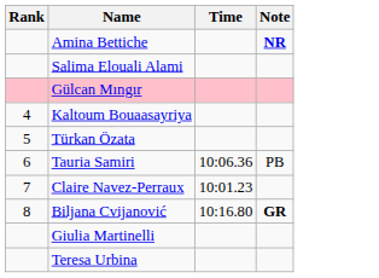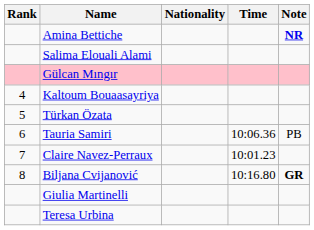 <table class="wikitable sortable" style="text-align:center">
 <tr>
 <th>Rank</th>
 <th>Name</th>
+<th>Nationality</th>
 <th>Time</th>
 <th>Note</th>
 </tr>
 <tr>
 <td></td>
 <td align="left"><a href='#'>Amina Bettiche</a></td>
+<td align="left"></td>
 <td></td>
 <td><strong><a href='#'>NR</a></strong></td>
 </tr>
 <tr>
 <td></td>
 <td align="left"><a href='#'>Salima Elouali Alami</a></td>
+<td align="left"></td>
 <td></td>
 <td></td>
 </tr>
 <tr bgcolor=pink>
 <td></td>
 <td align="left"><a href='#'>Gülcan Mıngır</a></td>
+<td align="left"></td>
 <td></td>
 <td></td>
 </tr>
 <tr>
 <td>4</td>
 <td align="left"><a href='#'>Kaltoum Bouaasayriya</a></td>
+<td align="left"></td>
 <td></td>
 <td></td>
 </tr>
 <tr>
 <td>5</td>
 <td align="left"><a href='#'>Türkan Özata</a></td>
+<td align="left"></td>
 <td></td>
 <td></td>
 </tr>
 <tr>
 <td>6</td>
 <td align="left"><a href='#'>Tauria Samiri</a></td>
+<td align="left"></td>
 <td>10:06.36</td>
 <td>PB</td>
 </tr>
 <tr>
 <td>7</td>
 <td align="left"><a href='#'>Claire Navez-Perraux</a></td>
+<td align="left"></td>
 <td>10:01.23</td>
 <td></td>
 </tr>
 <tr>
 <td>8</td>
 <td align="left"><a href='#'>Biljana Cvijanović</a></td>
+<td align="left"></td>
 <td>10:16.80</td>
 <td><strong>GR</strong></td>
 </tr>
 <tr>
 <td></td>
 <td align="left"><a href='#'>Giulia Martinelli</a></td>
+<td align="left"></td>
 <td></td>
 <td></td>
 </tr>
 <tr>
 <td></td>
 <td align="left"><a href='#'>Teresa Urbina</a></td>
+<td align="left"></td>
 <td></td>
 <td></td>
 </tr>
 </table>
